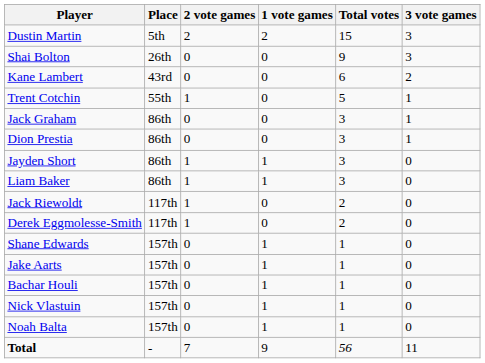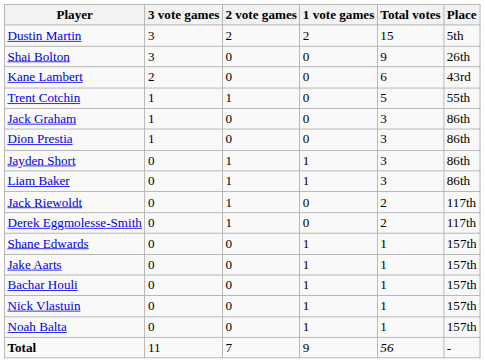 <table class="wikitable">
 <tr>
 <th>Player</th>
-<th>Place</th>
+<th>3 vote games</th>
 <th>2 vote games</th>
 <th>1 vote games</th>
 <th>Total votes</th>
-<th>3 vote games</th>
+<th>Place</th>
 </tr>
 <tr>
 <td><a href='#'>Dustin Martin</a></td>
-<td>5th</td>
+<td>3</td>
 <td>2</td>
 <td>2</td>
 <td>15</td>
-<td>3</td>
+<td>5th</td>
 </tr>
 <tr>
 <td><a href='#'>Shai Bolton</a></td>
-<td>26th</td>
+<td>3</td>
 <td>0</td>
 <td>0</td>
 <td>9</td>
-<td>3</td>
+<td>26th</td>
 </tr>
 <tr>
 <td><a href='#'>Kane Lambert</a></td>
-<td>43rd</td>
+<td>2</td>
 <td>0</td>
 <td>0</td>
 <td>6</td>
-<td>2</td>
+<td>43rd</td>
 </tr>
 <tr>
 <td><a href='#'>Trent Cotchin</a></td>
-<td>55th</td>
+<td>1</td>
 <td>1</td>
 <td>0</td>
 <td>5</td>
-<td>1</td>
+<td>55th</td>
 </tr>
 <tr>
 <td><a href='#'>Jack Graham</a></td>
-<td>86th</td>
+<td>1</td>
 <td>0</td>
 <td>0</td>
 <td>3</td>
-<td>1</td>
+<td>86th</td>
 </tr>
 <tr>
 <td><a href='#'>Dion Prestia</a></td>
-<td>86th</td>
+<td>1</td>
 <td>0</td>
 <td>0</td>
 <td>3</td>
-<td>1</td>
+<td>86th</td>
 </tr>
 <tr>
 <td><a href='#'>Jayden Short</a></td>
-<td>86th</td>
+<td>0</td>
 <td>1</td>
 <td>1</td>
 <td>3</td>
-<td>0</td>
+<td>86th</td>
 </tr>
 <tr>
 <td><a href='#'>Liam Baker</a></td>
-<td>86th</td>
+<td>0</td>
 <td>1</td>
 <td>1</td>
 <td>3</td>
-<td>0</td>
+<td>86th</td>
 </tr>
 <tr>
 <td><a href='#'>Jack Riewoldt</a></td>
-<td>117th</td>
+<td>0</td>
 <td>1</td>
 <td>0</td>
 <td>2</td>
-<td>0</td>
+<td>117th</td>
 </tr>
 <tr>
 <td><a href='#'>Derek Eggmolesse-Smith</a></td>
-<td>117th</td>
+<td>0</td>
 <td>1</td>
 <td>0</td>
 <td>2</td>
-<td>0</td>
+<td>117th</td>
 </tr>
 <tr>
 <td><a href='#'>Shane Edwards</a></td>
-<td>157th</td>
+<td>0</td>
 <td>0</td>
 <td>1</td>
 <td>1</td>
-<td>0</td>
+<td>157th</td>
 </tr>
 <tr>
 <td><a href='#'>Jake Aarts</a></td>
-<td>157th</td>
+<td>0</td>
 <td>0</td>
 <td>1</td>
 <td>1</td>
-<td>0</td>
+<td>157th</td>
 </tr>
 <tr>
 <td><a href='#'>Bachar Houli</a></td>
-<td>157th</td>
+<td>0</td>
 <td>0</td>
 <td>1</td>
 <td>1</td>
-<td>0</td>
+<td>157th</td>
 </tr>
 <tr>
 <td><a href='#'>Nick Vlastuin</a></td>
-<td>157th</td>
+<td>0</td>
 <td>0</td>
 <td>1</td>
 <td>1</td>
-<td>0</td>
+<td>157th</td>
 </tr>
 <tr>
 <td><a href='#'>Noah Balta</a></td>
-<td>157th</td>
+<td>0</td>
 <td>0</td>
 <td>1</td>
 <td>1</td>
-<td>0</td>
+<td>157th</td>
 </tr>
 <tr>
 <td><strong>Total</strong></td>
-<td>-</td>
+<td>11</td>
 <td>7</td>
 <td>9</td>
 <td><em>56</em></td>
-<td>11</td>
+<td>-</td>
 </tr>
 </table>
